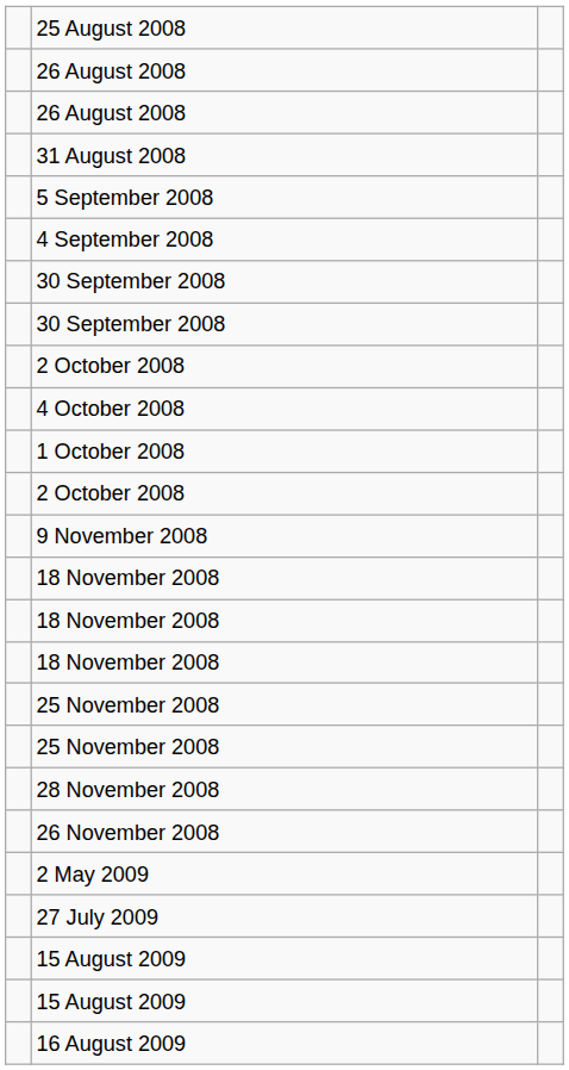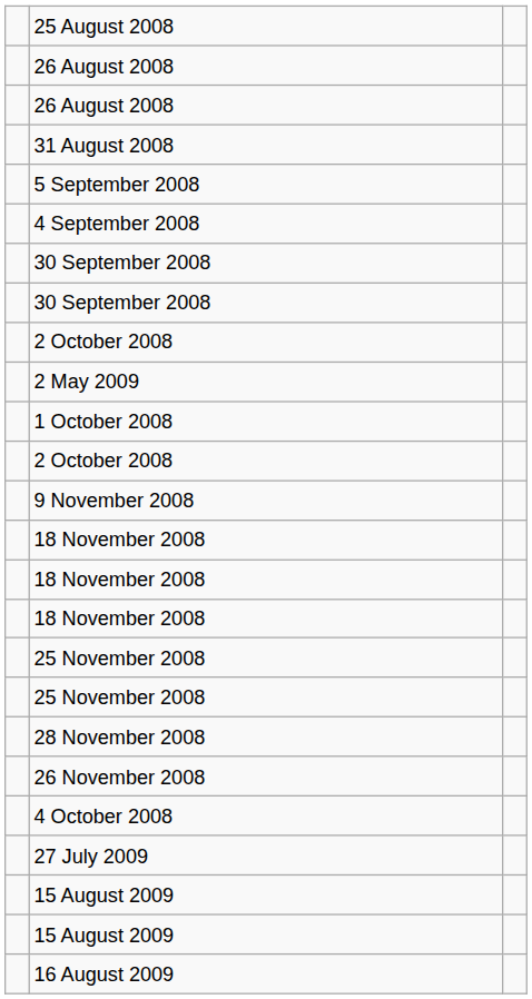 <table class="wikitable" style="font-size: 89%; float: left; width: 26em; margin-right: 1em; height: 700px">
 <tr>
 <td></td>
 <td>25 August 2008</td>
 <td></td>
 </tr>
 <tr>
 <td></td>
 <td>26 August 2008</td>
 <td></td>
 </tr>
 <tr>
 <td></td>
 <td>26 August 2008</td>
 <td></td>
 </tr>
 <tr>
 <td></td>
 <td>31 August 2008</td>
 <td></td>
 </tr>
 <tr>
 <td></td>
 <td>5 September 2008</td>
 <td></td>
 </tr>
 <tr>
 <td></td>
 <td>4 September 2008</td>
 <td></td>
 </tr>
 <tr>
 <td></td>
 <td>30 September 2008</td>
 <td></td>
 </tr>
 <tr>
 <td></td>
 <td>30 September 2008</td>
 <td></td>
 </tr>
 <tr>
 <td></td>
 <td>2 October 2008</td>
 <td></td>
 </tr>
 <tr>
 <td></td>
-<td>4 October 2008</td>
+<td>2 May 2009</td>
 <td></td>
 </tr>
 <tr>
 <td></td>
 <td>1 October 2008</td>
 <td></td>
 </tr>
 <tr>
 <td></td>
 <td>2 October 2008</td>
 <td></td>
 </tr>
 <tr>
 <td></td>
 <td>9 November 2008</td>
 <td></td>
 </tr>
 <tr>
 <td></td>
 <td>18 November 2008</td>
 <td></td>
 </tr>
 <tr>
 <td></td>
 <td>18 November 2008</td>
 <td></td>
 </tr>
 <tr>
 <td></td>
 <td>18 November 2008</td>
 <td></td>
 </tr>
 <tr>
 <td></td>
 <td>25 November 2008</td>
 <td></td>
 </tr>
 <tr>
 <td></td>
 <td>25 November 2008</td>
 <td></td>
 </tr>
 <tr>
 <td></td>
 <td>28 November 2008</td>
 <td></td>
 </tr>
 <tr>
 <td></td>
 <td>26 November 2008</td>
 <td></td>
 </tr>
 <tr>
 <td></td>
-<td>2 May 2009</td>
+<td>4 October 2008</td>
 <td></td>
 </tr>
 <tr>
 <td></td>
 <td>27 July 2009</td>
 <td></td>
 </tr>
 <tr>
 <td></td>
 <td>15 August 2009</td>
 <td></td>
 </tr>
 <tr>
 <td></td>
 <td>15 August 2009</td>
 <td></td>
 </tr>
 <tr>
 <td></td>
 <td>16 August 2009</td>
 <td></td>
 </tr>
 </table>
